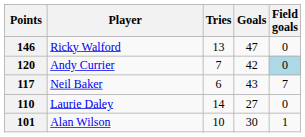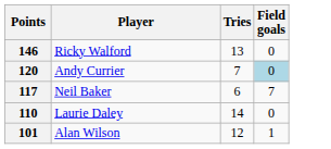 <table class="wikitable" style="text-align:left;">
 <tr>
 <th width=50>Points</th>
 <th width=200>Player</th>
 <th width=30>Tries</th>
-<th width=30>Goals</th>
 <th width=30>Field goals</th>
 </tr>
 <tr>
 <th>146</th>
 <td> <a href='#'>Ricky Walford</a></td>
 <td align=center>13</td>
-<td align=center>47</td>
 <td align=center>0</td>
 </tr>
 <tr>
 <th>120</th>
 <td> <a href='#'>Andy Currier</a></td>
 <td align=center>7</td>
-<td align=center>42</td>
 <td align=center style="background: lightblue;">0</td>
 </tr>
 <tr>
 <th>117</th>
 <td> <a href='#'>Neil Baker</a></td>
 <td align=center>6</td>
-<td align=center>43</td>
 <td align=center>7</td>
 </tr>
 <tr>
 <th>110</th>
 <td> <a href='#'>Laurie Daley</a></td>
 <td align=center>14</td>
-<td align=center>27</td>
 <td align=center>0</td>
 </tr>
 <tr>
 <th>101</th>
 <td> <a href='#'>Alan Wilson</a></td>
-<td align=center>10</td>
-<td align=center>30</td>
+<td align=center>12</td>
 <td align=center>1</td>
 </tr>
 </table>
